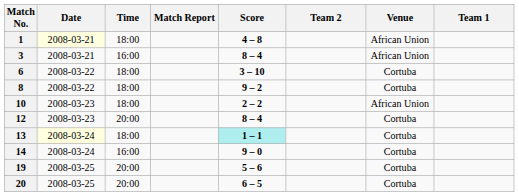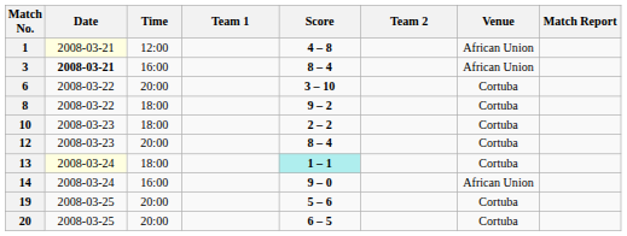 <table class="wikitable">
 <tr>
 <th width="45">Match No.</th>
 <th width="100">Date</th>
 <th width="65">Time</th>
-<th width="100">Match Report</th>
+<th width="120">Team 1</th>
 <th width="100">Score</th>
 <th width="120">Team 2</th>
 <th width="100">Venue</th>
-<th width="120">Team 1</th>
+<th width="100">Match Report</th>
 </tr>
 <tr>
 <th align="center">1</th>
 <td align="center" style="background: lightyellow;">2008-03-21</td>
-<td align="center">18:00</td>
-<td align="center"></td>
+<td align="center">12:00</td>
+<td align="left"></td>
 <td align="center"><strong>4 – 8</strong></td>
 <td align="left"><strong></strong></td>
 <td align="center">African Union</td>
-<td align="left"></td>
+<td align="center"></td>
 </tr>
 <tr>
 <th align="center">3</th>
-<td align="center">2008-03-21</td>
+<td align="center"><strong>2008-03-21</strong></td>
 <td align="center">16:00</td>
-<td align="center"></td>
+<td align="left"><strong></strong></td>
 <td align="center"><strong>8 – 4</strong></td>
 <td align="left"></td>
 <td align="center">African Union</td>
-<td align="left"><strong></strong></td>
+<td align="center"></td>
 </tr>
 <tr>
 <th align="center">6</th>
 <td align="center">2008-03-22</td>
-<td align="center">18:00</td>
-<td align="center"></td>
+<td align="center">20:00</td>
+<td align="left"><strong></strong></td>
 <td align="center"><strong>3 – 10</strong></td>
 <td align="left"></td>
 <td align="center">Cortuba</td>
-<td align="left"><strong></strong></td>
+<td align="center"></td>
 </tr>
 <tr>
 <th align="center">8</th>
 <td align="center">2008-03-22</td>
 <td align="center">18:00</td>
-<td align="center"></td>
+<td align="left"><strong></strong></td>
 <td align="center"><strong>9 – 2</strong></td>
 <td align="left"></td>
 <td align="center">Cortuba</td>
-<td align="left"><strong></strong></td>
+<td align="center"></td>
 </tr>
 <tr>
 <th align="center">10</th>
 <td align="center">2008-03-23</td>
 <td align="center">18:00</td>
-<td align="center"></td>
+<td align="left"></td>
 <td align="center"><strong>2 – 2</strong></td>
 <td align="left"></td>
-<td align="center">African Union</td>
-<td align="left"></td>
+<td align="center">Cortuba</td>
+<td align="center"></td>
 </tr>
 <tr>
 <th align="center">12</th>
 <td align="center">2008-03-23</td>
 <td align="center">20:00</td>
-<td align="center"></td>
+<td align="left"></td>
 <td align="center"><strong>8 – 4</strong></td>
 <td align="left"><strong></strong></td>
 <td align="center">Cortuba</td>
-<td align="left"></td>
+<td align="center"></td>
 </tr>
 <tr>
 <th align="center">13</th>
 <td align="center" style="background: lightyellow;">2008-03-24</td>
 <td align="center">18:00</td>
-<td align="center"></td>
+<td align="left"></td>
 <td align="center" style="background: paleturquoise;"><strong>1 – 1</strong></td>
 <td align="left"></td>
 <td align="center">Cortuba</td>
-<td align="left"></td>
+<td align="center"></td>
 </tr>
 <tr>
 <th align="center">14</th>
 <td align="center">2008-03-24</td>
 <td align="center">16:00</td>
-<td align="center"></td>
+<td align="left"><strong></strong></td>
 <td align="center"><strong>9 – 0</strong></td>
 <td align="left"></td>
-<td align="center">Cortuba</td>
-<td align="left"><strong></strong></td>
+<td align="center">African Union</td>
+<td align="center"></td>
 </tr>
 <tr>
 <th align="center">19</th>
 <td align="center">2008-03-25</td>
 <td align="center">20:00</td>
-<td align="center"></td>
+<td align="left"></td>
 <td align="center"><strong>5 – 6</strong></td>
 <td align="left"><strong></strong></td>
 <td align="center">Cortuba</td>
-<td align="left"></td>
+<td align="center"></td>
 </tr>
 <tr>
 <th align="center">20</th>
 <td align="center">2008-03-25</td>
 <td align="center">20:00</td>
-<td align="center"></td>
+<td align="left"><strong></strong></td>
 <td align="center"><strong>6 – 5</strong></td>
 <td align="left"></td>
 <td align="center">Cortuba</td>
-<td align="left"><strong></strong></td>
+<td align="center"></td>
 </tr>
 </table>
